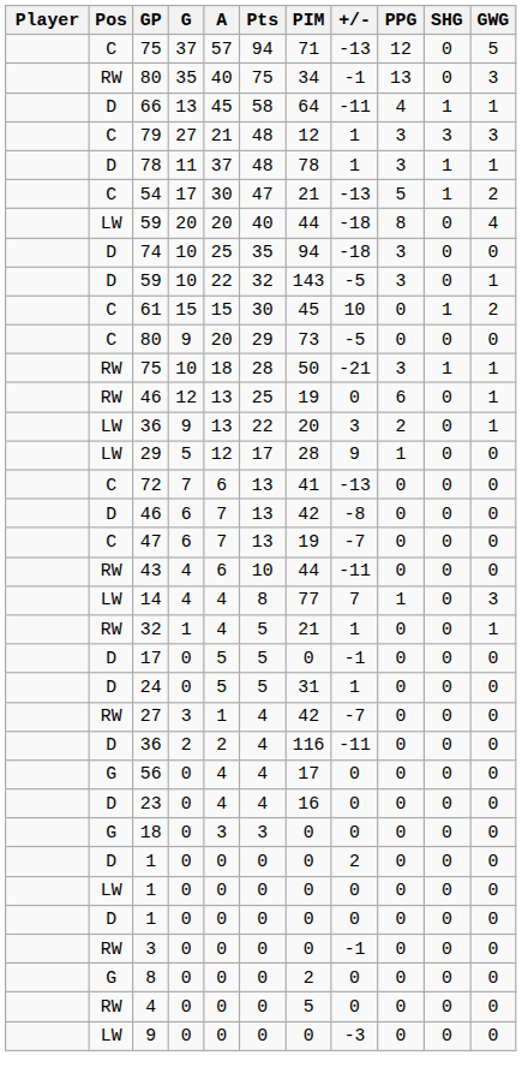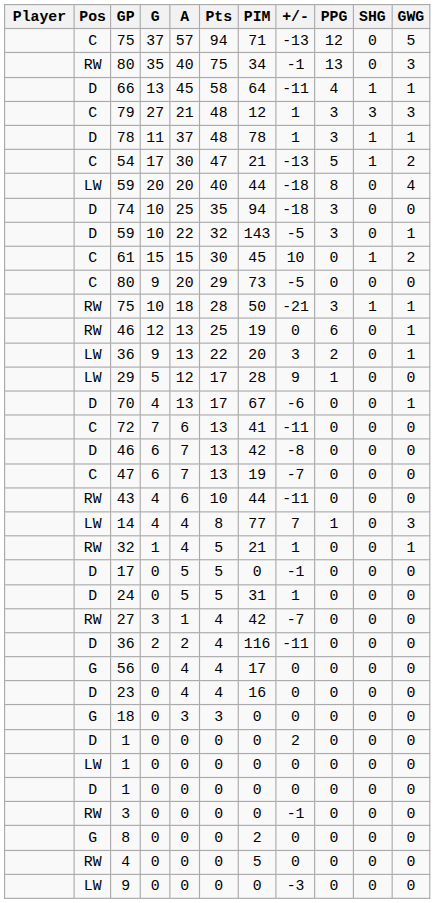 <table class="wikitable sortable" width="60%">
 <tr ALIGN="center">
 <th bgcolor="#DDDDFF" width="10%">Player</th>
 <th bgcolor="#DDDDFF" width="3%" title="Position">Pos</th>
 <th bgcolor="#DDDDFF" width="5%" title="Games played">GP</th>
 <th bgcolor="#DDDDFF" width="5%" title="Goals">G</th>
 <th bgcolor="#DDDDFF" width="5%" title="Assists">A</th>
 <th bgcolor="#DDDDFF" width="5%" title="Points">Pts</th>
 <th bgcolor="#DDDDFF" width="5%" title="Penalties in Minutes">PIM</th>
 <th bgcolor="#DDDDFF" width="5%" title="Plus/minus">+/-</th>
 <th bgcolor="#DDDDFF" width="5%" title="Power play goals">PPG</th>
 <th bgcolor="#DDDDFF" width="5%" title="Short-handed goals">SHG</th>
 <th bgcolor="#DDDDFF" width="5%" title="Game-winning goals">GWG</th>
 </tr>
 <tr align="center">
 <td align="right"></td>
 <td>C</td>
 <td>75</td>
 <td>37</td>
 <td>57</td>
 <td>94</td>
 <td>71</td>
 <td>-13</td>
 <td>12</td>
 <td>0</td>
 <td>5</td>
 </tr>
 <tr align="center">
 <td align="right"></td>
 <td>RW</td>
 <td>80</td>
 <td>35</td>
 <td>40</td>
 <td>75</td>
 <td>34</td>
 <td>-1</td>
 <td>13</td>
 <td>0</td>
 <td>3</td>
 </tr>
 <tr align="center">
 <td align="right"></td>
 <td>D</td>
 <td>66</td>
 <td>13</td>
 <td>45</td>
 <td>58</td>
 <td>64</td>
 <td>-11</td>
 <td>4</td>
 <td>1</td>
 <td>1</td>
 </tr>
 <tr align="center">
 <td align="right"></td>
 <td>C</td>
 <td>79</td>
 <td>27</td>
 <td>21</td>
 <td>48</td>
 <td>12</td>
 <td>1</td>
 <td>3</td>
 <td>3</td>
 <td>3</td>
 </tr>
 <tr align="center">
 <td align="right"></td>
 <td>D</td>
 <td>78</td>
 <td>11</td>
 <td>37</td>
 <td>48</td>
 <td>78</td>
 <td>1</td>
 <td>3</td>
 <td>1</td>
 <td>1</td>
 </tr>
 <tr align="center">
 <td align="right"></td>
 <td>C</td>
 <td>54</td>
 <td>17</td>
 <td>30</td>
 <td>47</td>
 <td>21</td>
 <td>-13</td>
 <td>5</td>
 <td>1</td>
 <td>2</td>
 </tr>
 <tr align="center">
 <td align="right"></td>
 <td>LW</td>
 <td>59</td>
 <td>20</td>
 <td>20</td>
 <td>40</td>
 <td>44</td>
 <td>-18</td>
 <td>8</td>
 <td>0</td>
 <td>4</td>
 </tr>
 <tr align="center">
 <td align="right"></td>
 <td>D</td>
 <td>74</td>
 <td>10</td>
 <td>25</td>
 <td>35</td>
 <td>94</td>
 <td>-18</td>
 <td>3</td>
 <td>0</td>
 <td>0</td>
 </tr>
 <tr align="center">
 <td align="right"></td>
 <td>D</td>
 <td>59</td>
 <td>10</td>
 <td>22</td>
 <td>32</td>
 <td>143</td>
 <td>-5</td>
 <td>3</td>
 <td>0</td>
 <td>1</td>
 </tr>
 <tr align="center">
 <td align="right"></td>
 <td>C</td>
 <td>61</td>
 <td>15</td>
 <td>15</td>
 <td>30</td>
 <td>45</td>
 <td>10</td>
 <td>0</td>
 <td>1</td>
 <td>2</td>
 </tr>
 <tr align="center">
 <td align="right"></td>
 <td>C</td>
 <td>80</td>
 <td>9</td>
 <td>20</td>
 <td>29</td>
 <td>73</td>
 <td>-5</td>
 <td>0</td>
 <td>0</td>
 <td>0</td>
 </tr>
 <tr align="center">
 <td align="right"></td>
 <td>RW</td>
 <td>75</td>
 <td>10</td>
 <td>18</td>
 <td>28</td>
 <td>50</td>
 <td>-21</td>
 <td>3</td>
 <td>1</td>
 <td>1</td>
 </tr>
 <tr align="center">
 <td align="right"></td>
 <td>RW</td>
 <td>46</td>
 <td>12</td>
 <td>13</td>
 <td>25</td>
 <td>19</td>
 <td>0</td>
 <td>6</td>
 <td>0</td>
 <td>1</td>
 </tr>
 <tr align="center">
 <td align="right"></td>
 <td>LW</td>
 <td>36</td>
 <td>9</td>
 <td>13</td>
 <td>22</td>
 <td>20</td>
 <td>3</td>
 <td>2</td>
 <td>0</td>
 <td>1</td>
 </tr>
 <tr align="center">
 <td align="right"></td>
 <td>LW</td>
 <td>29</td>
 <td>5</td>
 <td>12</td>
 <td>17</td>
 <td>28</td>
 <td>9</td>
 <td>1</td>
 <td>0</td>
 <td>0</td>
 </tr>
 <tr align="center">
 <td align="right"></td>
+<td>D</td>
+<td>70</td>
+<td>4</td>
+<td>13</td>
+<td>17</td>
+<td>67</td>
+<td>-6</td>
+<td>0</td>
+<td>0</td>
+<td>1</td>
+</tr>
+<tr align="center">
+<td align="right"></td>
 <td>C</td>
 <td>72</td>
 <td>7</td>
 <td>6</td>
 <td>13</td>
 <td>41</td>
-<td>-13</td>
+<td>-11</td>
 <td>0</td>
 <td>0</td>
 <td>0</td>
 </tr>
 <tr align="center">
 <td align="right"></td>
 <td>D</td>
 <td>46</td>
 <td>6</td>
 <td>7</td>
 <td>13</td>
 <td>42</td>
 <td>-8</td>
 <td>0</td>
 <td>0</td>
 <td>0</td>
 </tr>
 <tr align="center">
 <td align="right"></td>
 <td>C</td>
 <td>47</td>
 <td>6</td>
 <td>7</td>
 <td>13</td>
 <td>19</td>
 <td>-7</td>
 <td>0</td>
 <td>0</td>
 <td>0</td>
 </tr>
 <tr align="center">
 <td align="right"></td>
 <td>RW</td>
 <td>43</td>
 <td>4</td>
 <td>6</td>
 <td>10</td>
 <td>44</td>
 <td>-11</td>
 <td>0</td>
 <td>0</td>
 <td>0</td>
 </tr>
 <tr align="center">
 <td align="right"></td>
 <td>LW</td>
 <td>14</td>
 <td>4</td>
 <td>4</td>
 <td>8</td>
 <td>77</td>
 <td>7</td>
 <td>1</td>
 <td>0</td>
 <td>3</td>
 </tr>
 <tr align="center">
 <td align="right"></td>
 <td>RW</td>
 <td>32</td>
 <td>1</td>
 <td>4</td>
 <td>5</td>
 <td>21</td>
 <td>1</td>
 <td>0</td>
 <td>0</td>
 <td>1</td>
 </tr>
 <tr align="center">
 <td align="right"></td>
 <td>D</td>
 <td>17</td>
 <td>0</td>
 <td>5</td>
 <td>5</td>
 <td>0</td>
 <td>-1</td>
 <td>0</td>
 <td>0</td>
 <td>0</td>
 </tr>
 <tr align="center">
 <td align="right"></td>
 <td>D</td>
 <td>24</td>
 <td>0</td>
 <td>5</td>
 <td>5</td>
 <td>31</td>
 <td>1</td>
 <td>0</td>
 <td>0</td>
 <td>0</td>
 </tr>
 <tr align="center">
 <td align="right"></td>
 <td>RW</td>
 <td>27</td>
 <td>3</td>
 <td>1</td>
 <td>4</td>
 <td>42</td>
 <td>-7</td>
 <td>0</td>
 <td>0</td>
 <td>0</td>
 </tr>
 <tr align="center">
 <td align="right"></td>
 <td>D</td>
 <td>36</td>
 <td>2</td>
 <td>2</td>
 <td>4</td>
 <td>116</td>
 <td>-11</td>
 <td>0</td>
 <td>0</td>
 <td>0</td>
 </tr>
 <tr align="center">
 <td align="right"></td>
 <td>G</td>
 <td>56</td>
 <td>0</td>
 <td>4</td>
 <td>4</td>
 <td>17</td>
 <td>0</td>
 <td>0</td>
 <td>0</td>
 <td>0</td>
 </tr>
 <tr align="center">
 <td align="right"></td>
 <td>D</td>
 <td>23</td>
 <td>0</td>
 <td>4</td>
 <td>4</td>
 <td>16</td>
 <td>0</td>
 <td>0</td>
 <td>0</td>
 <td>0</td>
 </tr>
 <tr align="center">
 <td align="right"></td>
 <td>G</td>
 <td>18</td>
 <td>0</td>
 <td>3</td>
 <td>3</td>
 <td>0</td>
 <td>0</td>
 <td>0</td>
 <td>0</td>
 <td>0</td>
 </tr>
 <tr align="center">
 <td align="right"></td>
 <td>D</td>
 <td>1</td>
 <td>0</td>
 <td>0</td>
 <td>0</td>
 <td>0</td>
 <td>2</td>
 <td>0</td>
 <td>0</td>
 <td>0</td>
 </tr>
 <tr align="center">
 <td align="right"></td>
 <td>LW</td>
 <td>1</td>
 <td>0</td>
 <td>0</td>
 <td>0</td>
 <td>0</td>
 <td>0</td>
 <td>0</td>
 <td>0</td>
 <td>0</td>
 </tr>
 <tr align="center">
 <td align="right"></td>
 <td>D</td>
 <td>1</td>
 <td>0</td>
 <td>0</td>
 <td>0</td>
 <td>0</td>
 <td>0</td>
 <td>0</td>
 <td>0</td>
 <td>0</td>
 </tr>
 <tr align="center">
 <td align="right"></td>
 <td>RW</td>
 <td>3</td>
 <td>0</td>
 <td>0</td>
 <td>0</td>
 <td>0</td>
 <td>-1</td>
 <td>0</td>
 <td>0</td>
 <td>0</td>
 </tr>
 <tr align="center">
 <td align="right"></td>
 <td>G</td>
 <td>8</td>
 <td>0</td>
 <td>0</td>
 <td>0</td>
 <td>2</td>
 <td>0</td>
 <td>0</td>
 <td>0</td>
 <td>0</td>
 </tr>
 <tr align="center">
 <td align="right"></td>
 <td>RW</td>
 <td>4</td>
 <td>0</td>
 <td>0</td>
 <td>0</td>
 <td>5</td>
 <td>0</td>
 <td>0</td>
 <td>0</td>
 <td>0</td>
 </tr>
 <tr align="center">
 <td align="right"></td>
 <td>LW</td>
 <td>9</td>
 <td>0</td>
 <td>0</td>
 <td>0</td>
 <td>0</td>
 <td>-3</td>
 <td>0</td>
 <td>0</td>
 <td>0</td>
 </tr>
 </table>
